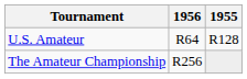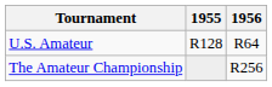 <table class="wikitable" style="font-size:95%;text-align:center;">
 <tr>
 <th>Tournament</th>
+<th>1955</th>
 <th>1956</th>
-<th>1955</th>
 </tr>
 <tr>
 <td align=left><a href='#'>U.S. Amateur</a></td>
+<td>R128</td>
 <td>R64</td>
-<td>R128</td>
 </tr>
 <tr>
 <td align=left><a href='#'>The Amateur Championship</a></td>
+<td style="background:#eeeeee;"></td>
 <td>R256</td>
-<td style="background:#eeeeee;"></td>
 </tr>
 </table>
